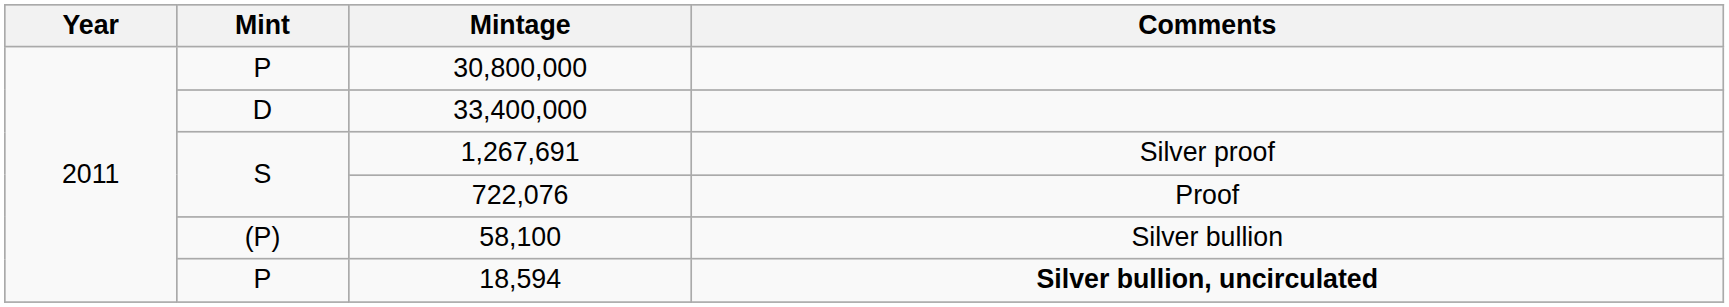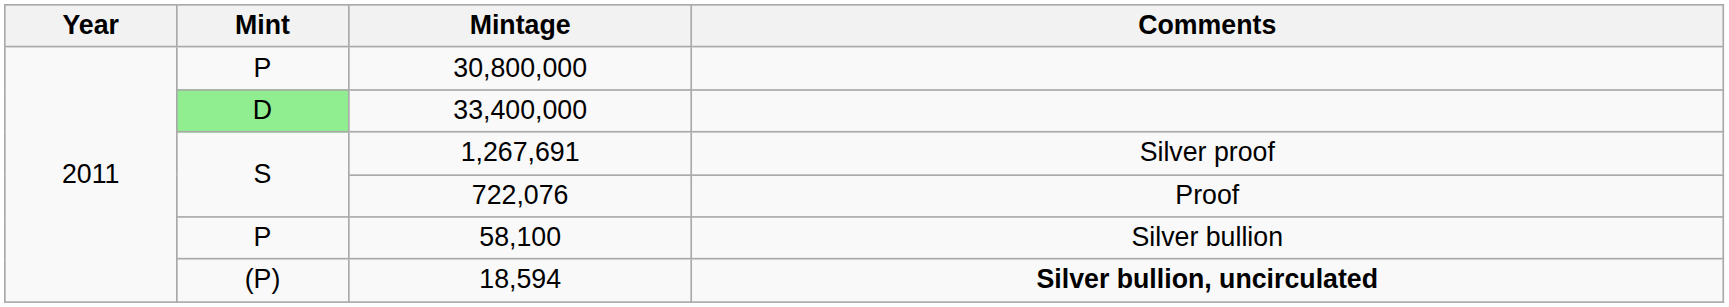 <table class="wikitable sortable" style="min-width:65%; text-align:center;">
 <tr>
 <th width="10%">Year</th>
 <th width="10%">Mint</th>
 <th width="20%">Mintage</th>
 <th width="60%">Comments</th>
 </tr>
 <tr>
 <td rowspan="6">2011</td>
 <td>P</td>
 <td>30,800,000</td>
 <td></td>
 </tr>
 <tr>
-<td>D</td>
+<td style="background: lightgreen;">D</td>
 <td>33,400,000</td>
 <td></td>
 </tr>
 <tr>
 <td rowspan="2">S</td>
 <td>1,267,691</td>
 <td>Silver proof</td>
 </tr>
 <tr>
 <td>722,076</td>
 <td>Proof</td>
 </tr>
 <tr>
-<td>(P)</td>
+<td>P</td>
 <td>58,100</td>
 <td>Silver bullion</td>
 </tr>
 <tr>
-<td>P</td>
+<td>(P)</td>
 <td>18,594</td>
 <td><strong>Silver bullion, uncirculated</strong></td>
 </tr>
 </table>
